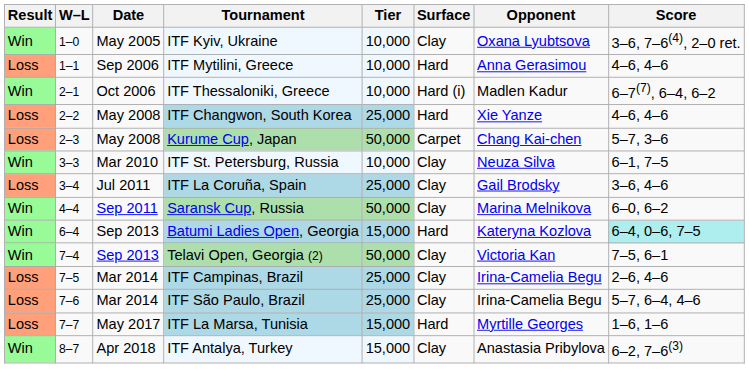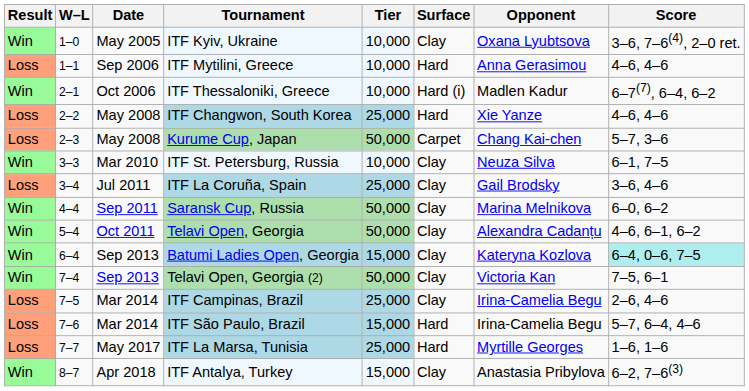 <table class="sortable wikitable">
 <tr>
 <th>Result</th>
 <th class="unsortable">W–L</th>
 <th>Date</th>
 <th>Tournament</th>
 <th>Tier</th>
 <th>Surface</th>
 <th>Opponent</th>
 <th class="unsortable">Score</th>
 </tr>
 <tr>
 <td style="background:#98fb98;">Win</td>
 <td><small>1–0</small></td>
 <td>May 2005</td>
 <td bgcolor=f0f8ff>ITF Kyiv, Ukraine</td>
 <td bgcolor=f0f8ff>10,000</td>
 <td>Clay</td>
 <td> <a href='#'>Oxana Lyubtsova</a></td>
 <td>3–6, 7–6<sup>(4)</sup>, 2–0 ret.</td>
 </tr>
 <tr>
 <td bgcolor=FFA07A>Loss</td>
 <td><small>1–1</small></td>
 <td>Sep 2006</td>
 <td bgcolor=f0f8ff>ITF Mytilini, Greece</td>
 <td bgcolor=f0f8ff>10,000</td>
 <td>Hard</td>
 <td> <a href='#'>Anna Gerasimou</a></td>
 <td>4–6, 4–6</td>
 </tr>
 <tr>
 <td style="background:#98fb98;">Win</td>
 <td><small>2–1</small></td>
 <td>Oct 2006</td>
 <td bgcolor=f0f8ff>ITF Thessaloniki, Greece</td>
 <td bgcolor=f0f8ff>10,000</td>
 <td>Hard (i)</td>
 <td> Madlen Kadur</td>
 <td>6–7<sup>(7)</sup>, 6–4, 6–2</td>
 </tr>
 <tr>
 <td bgcolor=FFA07A>Loss</td>
 <td><small>2–2</small></td>
 <td>May 2008</td>
 <td bgcolor=lightblue>ITF Changwon, South Korea</td>
 <td bgcolor=lightblue>25,000</td>
 <td>Hard</td>
 <td> <a href='#'>Xie Yanze</a></td>
 <td>4–6, 4–6</td>
 </tr>
 <tr>
 <td bgcolor=FFA07A>Loss</td>
 <td><small>2–3</small></td>
 <td>May 2008</td>
 <td bgcolor=addfad><a href='#'>Kurume Cup</a>, Japan</td>
 <td bgcolor=addfad>50,000</td>
 <td>Carpet</td>
 <td> <a href='#'>Chang Kai-chen</a></td>
 <td>5–7, 3–6</td>
 </tr>
 <tr>
 <td style="background:#98fb98;">Win</td>
 <td><small>3–3</small></td>
 <td>Mar 2010</td>
 <td bgcolor=f0f8ff>ITF St. Petersburg, Russia</td>
 <td bgcolor=f0f8ff>10,000</td>
 <td>Clay</td>
 <td> <a href='#'>Neuza Silva</a></td>
 <td>6–1, 7–5</td>
 </tr>
 <tr>
 <td bgcolor=FFA07A>Loss</td>
 <td><small>3–4</small></td>
 <td>Jul 2011</td>
 <td bgcolor=lightblue>ITF La Coruña, Spain</td>
 <td bgcolor=lightblue>25,000</td>
 <td>Clay</td>
 <td> <a href='#'>Gail Brodsky</a></td>
 <td>3–6, 4–6</td>
 </tr>
 <tr>
 <td style="background:#98fb98;">Win</td>
 <td><small>4–4</small></td>
 <td><a href='#'>Sep 2011</a></td>
 <td bgcolor=addfad><a href='#'>Saransk Cup</a>, Russia</td>
 <td bgcolor=addfad>50,000</td>
 <td>Clay</td>
 <td> <a href='#'>Marina Melnikova</a></td>
 <td>6–0, 6–2</td>
 </tr>
 <tr>
 <td style="background:#98fb98;">Win</td>
+<td><small>5–4</small></td>
+<td><a href='#'>Oct 2011</a></td>
+<td bgcolor=addfad><a href='#'>Telavi Open</a>, Georgia</td>
+<td bgcolor=addfad>50,000</td>
+<td>Clay</td>
+<td> <a href='#'>Alexandra Cadanțu</a></td>
+<td>4–6, 6–1, 6–2</td>
+</tr>
+<tr>
+<td style="background:#98fb98;">Win</td>
 <td><small>6–4</small></td>
 <td>Sep 2013</td>
 <td bgcolor=lightblue><a href='#'>Batumi Ladies Open</a>, Georgia</td>
 <td bgcolor=lightblue>15,000</td>
-<td>Hard</td>
+<td>Clay</td>
 <td> <a href='#'>Kateryna Kozlova</a></td>
 <td style="background: paleturquoise;">6–4, 0–6, 7–5</td>
 </tr>
 <tr>
 <td style="background:#98fb98;">Win</td>
 <td><small>7–4</small></td>
 <td><a href='#'>Sep 2013</a></td>
 <td bgcolor=addfad>Telavi Open, Georgia <small>(2)</small></td>
 <td bgcolor=addfad>50,000</td>
 <td>Clay</td>
 <td> <a href='#'>Victoria Kan</a></td>
 <td>7–5, 6–1</td>
 </tr>
 <tr>
 <td bgcolor=FFA07A>Loss</td>
 <td><small>7–5</small></td>
 <td>Mar 2014</td>
 <td bgcolor=lightblue>ITF Campinas, Brazil</td>
 <td bgcolor=lightblue>25,000</td>
 <td>Clay</td>
 <td> <a href='#'>Irina-Camelia Begu</a></td>
 <td>2–6, 4–6</td>
 </tr>
 <tr>
 <td bgcolor=FFA07A>Loss</td>
 <td><small>7–6</small></td>
 <td>Mar 2014</td>
 <td bgcolor=lightblue>ITF São Paulo, Brazil</td>
-<td bgcolor=lightblue>25,000</td>
-<td>Clay</td>
+<td bgcolor=lightblue>15,000</td>
+<td>Hard</td>
 <td> Irina-Camelia Begu</td>
 <td>5–7, 6–4, 4–6</td>
 </tr>
 <tr>
 <td bgcolor=FFA07A>Loss</td>
 <td><small>7–7</small></td>
 <td>May 2017</td>
 <td bgcolor=lightblue>ITF La Marsa, Tunisia</td>
-<td bgcolor=lightblue>15,000</td>
+<td bgcolor=lightblue>25,000</td>
 <td>Hard</td>
 <td> <a href='#'>Myrtille Georges</a></td>
 <td>1–6, 1–6</td>
 </tr>
 <tr>
 <td style="background:#98fb98;">Win</td>
 <td><small>8–7</small></td>
 <td>Apr 2018</td>
 <td bgcolor=#f0f8ff>ITF Antalya, Turkey</td>
 <td bgcolor=#f0f8ff>15,000</td>
 <td>Clay</td>
 <td> Anastasia Pribylova</td>
 <td>6–2, 7–6<sup>(3)</sup></td>
 </tr>
 </table>
